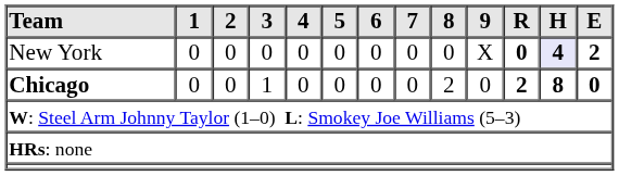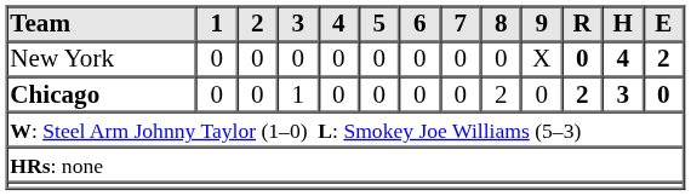 <table border=1 cellspacing=0 width=425 style="margin-left:3em;">
 <tr style="text-align:center; background-color:#e6e6e6;">
 <th align=left width=28%>Team</th>
 <th width=6%>1</th>
 <th width=6%>2</th>
 <th width=6%>3</th>
 <th width=6%>4</th>
 <th width=6%>5</th>
 <th width=6%>6</th>
 <th width=6%>7</th>
 <th width=6%>8</th>
 <th width=6%>9</th>
 <th width=6%>R</th>
 <th width=6%>H</th>
 <th width=6%>E</th>
 </tr>
 <tr style="text-align:center;">
 <td align=left>New York</td>
 <td>0</td>
 <td>0</td>
 <td>0</td>
 <td>0</td>
 <td>0</td>
 <td>0</td>
 <td>0</td>
 <td>0</td>
 <td>X</td>
 <td><strong>0</strong></td>
-<td style="background: lavender;"><strong>4</strong></td>
+<td><strong>4</strong></td>
 <td><strong>2</strong></td>
 </tr>
 <tr style="text-align:center;">
 <td align=left><strong>Chicago</strong></td>
 <td>0</td>
 <td>0</td>
 <td>1</td>
 <td>0</td>
 <td>0</td>
 <td>0</td>
 <td>0</td>
 <td>2</td>
 <td>0</td>
 <td><strong>2</strong></td>
-<td><strong>8</strong></td>
+<td><strong>3</strong></td>
 <td><strong>0</strong></td>
 </tr>
 <tr style="text-align:left;">
 <td colspan=14><small><strong>W</strong>: <a href='#'>Steel Arm Johnny Taylor</a> (1–0)  <strong>L</strong>: <a href='#'>Smokey Joe Williams</a> (5–3)</small></td>
 </tr>
 <tr style="text-align:left;">
 <td colspan=14><small><strong>HRs</strong>: none</small></td>
 </tr>
 <tr style="text-align:left;">
 <td colspan=14></td>
 </tr>
 <tr style="text-align:left;">
 </tr>
 </table>
